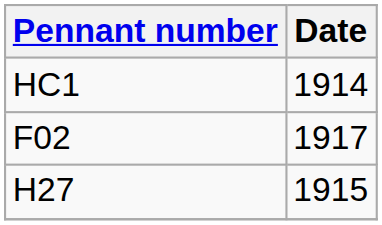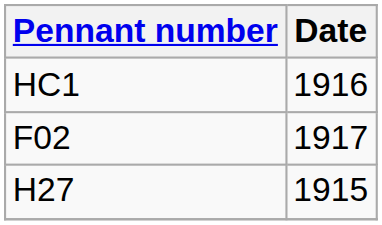 <table class="wikitable" style="text-align:left">
 <tr>
 <th scope="col"><a href='#'>Pennant number</a></th>
 <th>Date</th>
 </tr>
 <tr>
 <td scope="row">HC1</td>
-<td>1914</td>
+<td>1916</td>
 </tr>
 <tr>
 <td scope="row">F02</td>
 <td>1917</td>
 </tr>
 <tr>
 <td scope="row">H27</td>
 <td>1915</td>
 </tr>
 <tr>
 </tr>
 </table>
